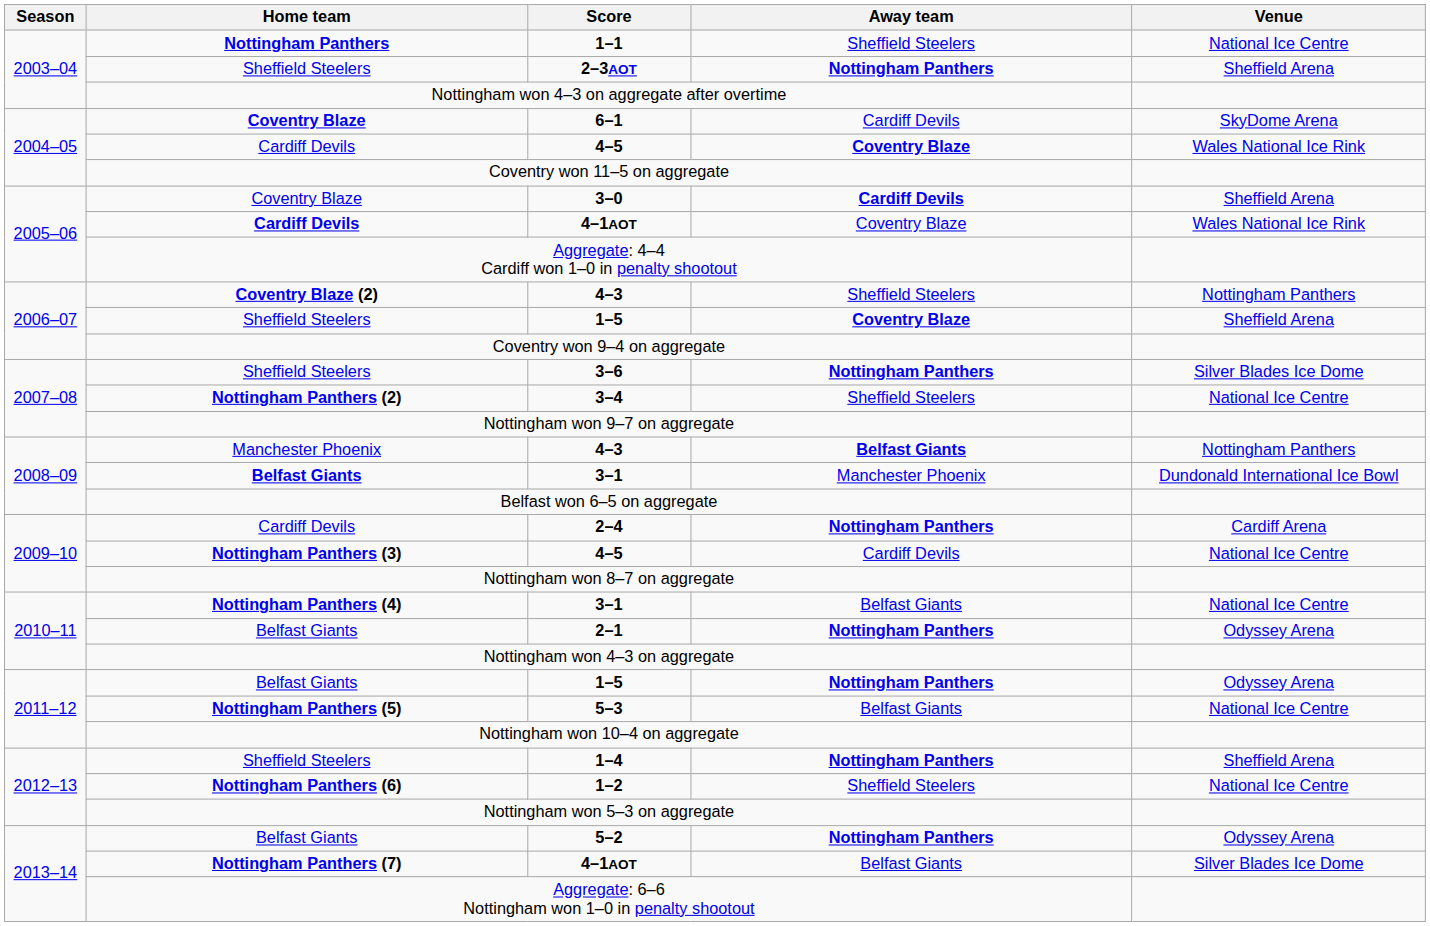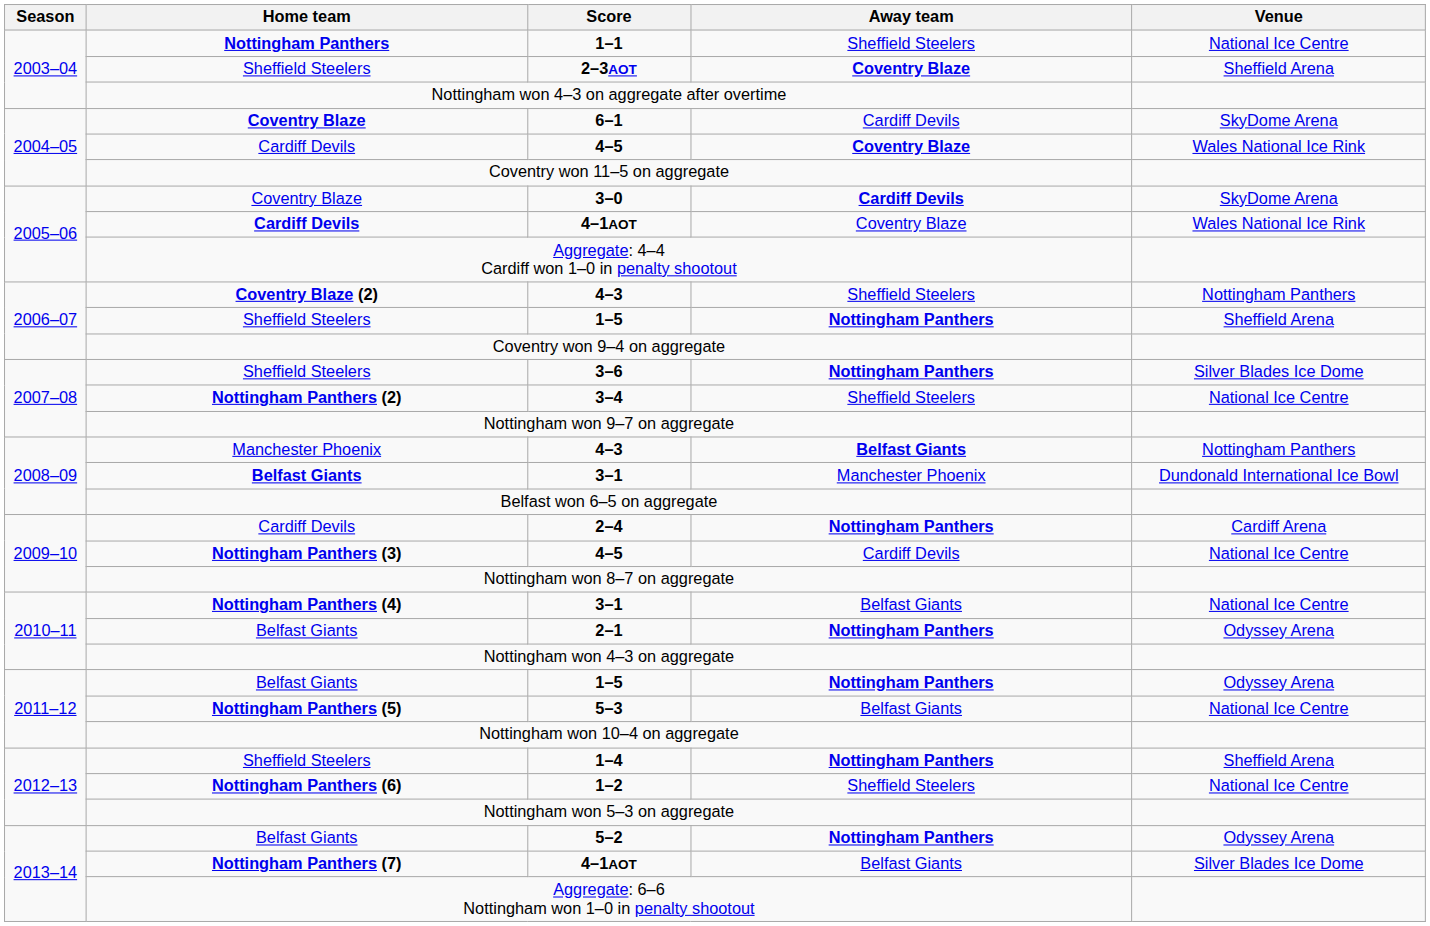 <table class="wikitable" style="text-align: center;">
 <tr>
 <th width=5%>Season</th>
 <th width=27%>Home team</th>
 <th width=10%>Score</th>
 <th width=27%>Away team</th>
 <th width=18%>Venue</th>
 </tr>
 <tr>
 <td rowspan=3><a href='#'>2003–04</a></td>
 <td><strong><a href='#'>Nottingham Panthers</a></strong></td>
 <td><strong>1–1</strong></td>
 <td><a href='#'>Sheffield Steelers</a></td>
 <td><a href='#'>National Ice Centre</a></td>
 </tr>
 <tr>
 <td><a href='#'>Sheffield Steelers</a></td>
 <td><strong>2–3<small><a href='#'>AOT</a></small></strong></td>
-<td><strong><a href='#'>Nottingham Panthers</a></strong></td>
+<td><strong><a href='#'>Coventry Blaze</a></strong></td>
 <td><a href='#'>Sheffield Arena</a></td>
 </tr>
 <tr>
 <td colspan=3>Nottingham won 4–3 on aggregate after overtime</td>
 </tr>
 <tr>
 <td rowspan=3><a href='#'>2004–05</a></td>
 <td><strong><a href='#'>Coventry Blaze</a></strong></td>
 <td><strong>6–1</strong></td>
 <td><a href='#'>Cardiff Devils</a></td>
 <td><a href='#'>SkyDome Arena</a></td>
 </tr>
 <tr>
 <td><a href='#'>Cardiff Devils</a></td>
 <td><strong>4–5</strong></td>
 <td><strong><a href='#'>Coventry Blaze</a></strong></td>
 <td><a href='#'>Wales National Ice Rink</a></td>
 </tr>
 <tr>
 <td colspan=3>Coventry won 11–5 on aggregate</td>
 </tr>
 <tr>
 <td rowspan=3><a href='#'>2005–06</a></td>
 <td><a href='#'>Coventry Blaze</a></td>
 <td><strong>3–0</strong></td>
 <td><strong><a href='#'>Cardiff Devils</a></strong></td>
-<td><a href='#'>Sheffield Arena</a></td>
+<td><a href='#'>SkyDome Arena</a></td>
 </tr>
 <tr>
 <td><strong><a href='#'>Cardiff Devils</a></strong></td>
 <td><strong>4–1<small>AOT</small></strong></td>
 <td><a href='#'>Coventry Blaze</a></td>
 <td><a href='#'>Wales National Ice Rink</a></td>
 </tr>
 <tr>
 <td colspan=3><a href='#'>Aggregate</a>: 4–4<br>Cardiff won 1–0 in <a href='#'>penalty shootout</a></td>
 </tr>
 <tr>
 <td rowspan=3><a href='#'>2006–07</a></td>
 <td><strong><a href='#'>Coventry Blaze</a> (2)</strong></td>
 <td><strong>4–3</strong></td>
 <td><a href='#'>Sheffield Steelers</a></td>
 <td><a href='#'>Nottingham Panthers</a></td>
 </tr>
 <tr>
 <td><a href='#'>Sheffield Steelers</a></td>
 <td><strong>1–5</strong></td>
-<td><strong><a href='#'>Coventry Blaze</a></strong></td>
+<td><strong><a href='#'>Nottingham Panthers</a></strong></td>
 <td><a href='#'>Sheffield Arena</a></td>
 </tr>
 <tr>
 <td colspan=3>Coventry won 9–4 on aggregate</td>
 </tr>
 <tr>
 <td rowspan=3><a href='#'>2007–08</a></td>
 <td><a href='#'>Sheffield Steelers</a></td>
 <td><strong>3–6</strong></td>
 <td><strong><a href='#'>Nottingham Panthers</a></strong></td>
 <td><a href='#'>Silver Blades Ice Dome</a></td>
 </tr>
 <tr>
 <td><strong><a href='#'>Nottingham Panthers</a> (2)</strong></td>
 <td><strong>3–4</strong></td>
 <td><a href='#'>Sheffield Steelers</a></td>
 <td><a href='#'>National Ice Centre</a></td>
 </tr>
 <tr>
 <td colspan=3>Nottingham won 9–7 on aggregate</td>
 </tr>
 <tr>
 <td rowspan=3><a href='#'>2008–09</a></td>
 <td><a href='#'>Manchester Phoenix</a></td>
 <td><strong>4–3</strong></td>
 <td><strong><a href='#'>Belfast Giants</a></strong></td>
 <td><a href='#'>Nottingham Panthers</a></td>
 </tr>
 <tr>
 <td><strong><a href='#'>Belfast Giants</a></strong></td>
 <td><strong>3–1</strong></td>
 <td><a href='#'>Manchester Phoenix</a></td>
 <td><a href='#'>Dundonald International Ice Bowl</a></td>
 </tr>
 <tr>
 <td colspan=3>Belfast won 6–5 on aggregate</td>
 </tr>
 <tr>
 <td rowspan=3><a href='#'>2009–10</a></td>
 <td><a href='#'>Cardiff Devils</a></td>
 <td><strong>2–4</strong></td>
 <td><strong><a href='#'>Nottingham Panthers</a></strong></td>
 <td><a href='#'>Cardiff Arena</a></td>
 </tr>
 <tr>
 <td><strong><a href='#'>Nottingham Panthers</a> (3)</strong></td>
 <td><strong>4–5</strong></td>
 <td><a href='#'>Cardiff Devils</a></td>
 <td><a href='#'>National Ice Centre</a></td>
 </tr>
 <tr>
 <td colspan=3>Nottingham won 8–7 on aggregate</td>
 </tr>
 <tr>
 <td rowspan=3><a href='#'>2010–11</a></td>
 <td><strong><a href='#'>Nottingham Panthers</a> (4)</strong></td>
 <td><strong>3–1</strong></td>
 <td><a href='#'>Belfast Giants</a></td>
 <td><a href='#'>National Ice Centre</a></td>
 </tr>
 <tr>
 <td><a href='#'>Belfast Giants</a></td>
 <td><strong>2–1</strong></td>
 <td><strong><a href='#'>Nottingham Panthers</a></strong></td>
 <td><a href='#'>Odyssey Arena</a></td>
 </tr>
 <tr>
 <td colspan=3>Nottingham won 4–3 on aggregate</td>
 </tr>
 <tr>
 <td rowspan=3><a href='#'>2011–12</a></td>
 <td><a href='#'>Belfast Giants</a></td>
 <td><strong>1–5</strong></td>
 <td><strong><a href='#'>Nottingham Panthers</a></strong></td>
 <td><a href='#'>Odyssey Arena</a></td>
 </tr>
 <tr>
 <td><strong><a href='#'>Nottingham Panthers</a> (5)</strong></td>
 <td><strong>5–3</strong></td>
 <td><a href='#'>Belfast Giants</a></td>
 <td><a href='#'>National Ice Centre</a></td>
 </tr>
 <tr>
 <td colspan=3>Nottingham won 10–4 on aggregate</td>
 </tr>
 <tr>
 <td rowspan=3><a href='#'>2012–13</a></td>
 <td><a href='#'>Sheffield Steelers</a></td>
 <td><strong>1–4</strong></td>
 <td><strong><a href='#'>Nottingham Panthers</a></strong></td>
 <td><a href='#'>Sheffield Arena</a></td>
 </tr>
 <tr>
 <td><strong><a href='#'>Nottingham Panthers</a> (6)</strong></td>
 <td><strong>1–2</strong></td>
 <td><a href='#'>Sheffield Steelers</a></td>
 <td><a href='#'>National Ice Centre</a></td>
 </tr>
 <tr>
 <td colspan=3>Nottingham won 5–3 on aggregate</td>
 </tr>
 <tr>
 <td rowspan=3><a href='#'>2013–14</a></td>
 <td><a href='#'>Belfast Giants</a></td>
 <td><strong>5–2</strong></td>
 <td><strong><a href='#'>Nottingham Panthers</a></strong></td>
 <td><a href='#'>Odyssey Arena</a></td>
 </tr>
 <tr>
 <td><strong><a href='#'>Nottingham Panthers</a> (7)</strong></td>
 <td><strong>4–1<small>AOT</small></strong></td>
 <td><a href='#'>Belfast Giants</a></td>
 <td><a href='#'>Silver Blades Ice Dome</a></td>
 </tr>
 <tr>
 <td colspan=3><a href='#'>Aggregate</a>: 6–6<br>Nottingham won 1–0 in <a href='#'>penalty shootout</a></td>
 </tr>
 </table>
